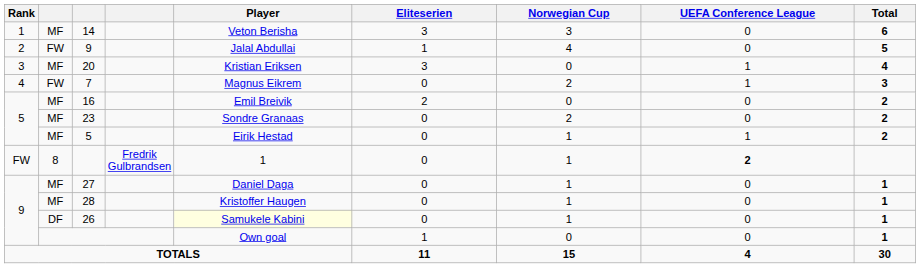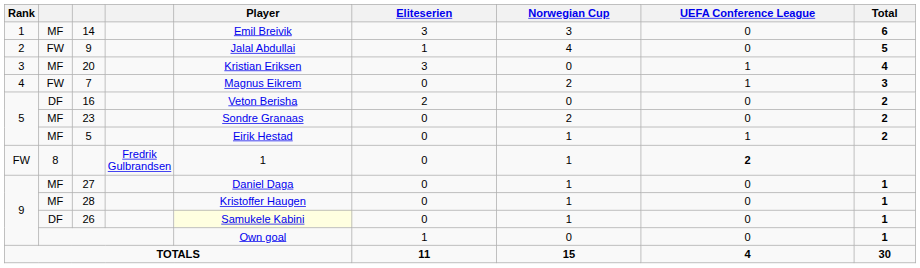 <table class="wikitable" style="font-size: 95%; text-align: center;">
 <tr>
 <th width=40>Rank</th>
 <th width=40></th>
 <th width=40></th>
 <th width=40></th>
 <th width=250>Player</th>
 <th width=200><a href='#'>Eliteserien</a></th>
 <th width=200><a href='#'>Norwegian Cup</a></th>
 <th width=300><a href='#'>UEFA Conference League</a></th>
 <th width=80><strong>Total</strong></th>
 </tr>
 <tr>
 <td>1</td>
 <td>MF</td>
 <td>14</td>
 <td></td>
-<td><a href='#'>Veton Berisha</a></td>
+<td><a href='#'>Emil Breivik</a></td>
 <td>3</td>
 <td>3</td>
 <td>0</td>
 <td><strong>6</strong></td>
 </tr>
 <tr>
 <td>2</td>
 <td>FW</td>
 <td>9</td>
 <td></td>
 <td><a href='#'>Jalal Abdullai</a></td>
 <td>1</td>
 <td>4</td>
 <td>0</td>
 <td><strong>5</strong></td>
 </tr>
 <tr>
 <td>3</td>
 <td>MF</td>
 <td>20</td>
 <td></td>
 <td><a href='#'>Kristian Eriksen</a></td>
 <td>3</td>
 <td>0</td>
 <td>1</td>
 <td><strong>4</strong></td>
 </tr>
 <tr>
 <td>4</td>
 <td>FW</td>
 <td>7</td>
 <td></td>
 <td><a href='#'>Magnus Eikrem</a></td>
 <td>0</td>
 <td>2</td>
 <td>1</td>
 <td><strong>3</strong></td>
 </tr>
 <tr>
 <td rowspan="3">5</td>
-<td>MF</td>
+<td>DF</td>
 <td>16</td>
 <td></td>
-<td><a href='#'>Emil Breivik</a></td>
+<td><a href='#'>Veton Berisha</a></td>
 <td>2</td>
 <td>0</td>
 <td>0</td>
 <td><strong>2</strong></td>
 </tr>
 <tr>
 <td>MF</td>
 <td>23</td>
 <td></td>
 <td><a href='#'>Sondre Granaas</a></td>
 <td>0</td>
 <td>2</td>
 <td>0</td>
 <td><strong>2</strong></td>
 </tr>
 <tr>
 <td>MF</td>
 <td>5</td>
 <td></td>
 <td><a href='#'>Eirik Hestad</a></td>
 <td>0</td>
 <td>1</td>
 <td>1</td>
 <td><strong>2</strong></td>
 </tr>
 <tr>
 <td>FW</td>
 <td>8</td>
 <td></td>
 <td><a href='#'>Fredrik Gulbrandsen</a></td>
 <td>1</td>
 <td>0</td>
 <td>1</td>
 <td><strong>2</strong></td>
 </tr>
 <tr>
 <td rowspan="4">9</td>
 <td>MF</td>
 <td>27</td>
 <td></td>
 <td><a href='#'>Daniel Daga</a></td>
 <td>0</td>
 <td>1</td>
 <td>0</td>
 <td><strong>1</strong></td>
 </tr>
 <tr>
 <td>MF</td>
 <td>28</td>
 <td></td>
 <td><a href='#'>Kristoffer Haugen</a></td>
 <td>0</td>
 <td>1</td>
 <td>0</td>
 <td><strong>1</strong></td>
 </tr>
 <tr>
 <td>DF</td>
 <td>26</td>
 <td></td>
 <td style="background: lightyellow;"><a href='#'>Samukele Kabini</a></td>
 <td>0</td>
 <td>1</td>
 <td>0</td>
 <td><strong>1</strong></td>
 </tr>
 <tr>
 <td colspan="3"></td>
 <td><a href='#'>Own goal</a></td>
 <td>1</td>
 <td>0</td>
 <td>0</td>
 <td><strong>1</strong></td>
 </tr>
 <tr>
 <td colspan="5"><strong>TOTALS</strong></td>
 <td><strong>11</strong></td>
 <td><strong>15</strong></td>
 <td><strong>4</strong></td>
 <td><strong>30</strong></td>
 </tr>
 </table>
